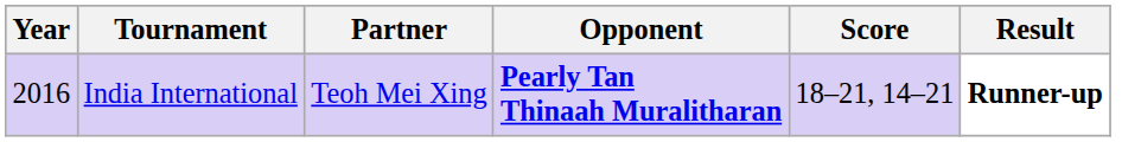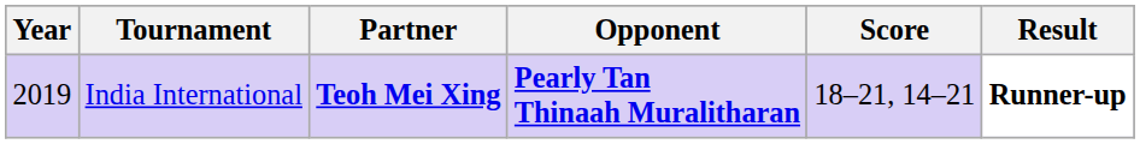 <table class="sortable wikitable" style="font-size: 90%;">
 <tr>
 <th>Year</th>
 <th>Tournament</th>
 <th>Partner</th>
 <th>Opponent</th>
 <th>Score</th>
 <th>Result</th>
 </tr>
 <tr style="background:#D8CEF6">
-<td align="center">2016</td>
+<td align="center">2019</td>
 <td align="left"><a href='#'>India International</a></td>
-<td align="left"> <a href='#'>Teoh Mei Xing</a></td>
+<td align="left"><strong> <a href='#'>Teoh Mei Xing</a></strong></td>
 <td align="left"><strong> <a href='#'>Pearly Tan</a><br> <a href='#'>Thinaah Muralitharan</a></strong></td>
 <td align="left">18–21, 14–21</td>
 <td style="text-align:left; background:white"> <strong>Runner-up</strong></td>
 </tr>
 </table>
